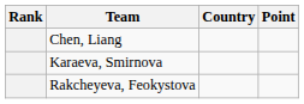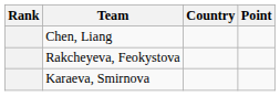 <table class="wikitable sortable">
 <tr>
 <th>Rank</th>
 <th>Team</th>
 <th>Country</th>
 <th>Point</th>
 </tr>
 <tr>
 <th></th>
 <td>Chen, Liang</td>
 <td></td>
 <td></td>
 </tr>
 <tr>
 <th></th>
-<td>Karaeva, Smirnova</td>
+<td>Rakcheyeva, Feokystova</td>
 <td></td>
 <td></td>
 </tr>
 <tr>
 <th></th>
-<td>Rakcheyeva, Feokystova</td>
+<td>Karaeva, Smirnova</td>
 <td></td>
 <td></td>
 </tr>
 </table>
